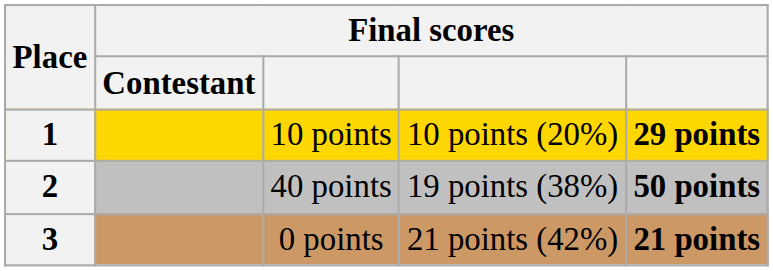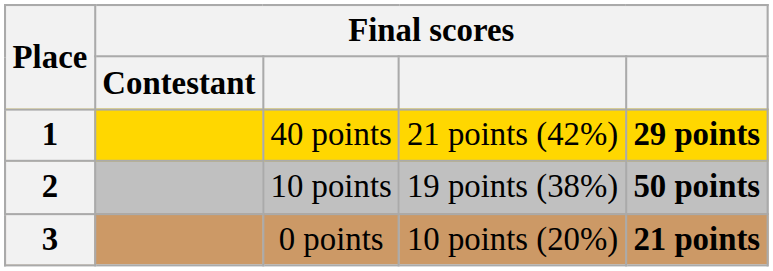 <table class="wikitable" style="text-align:center">
 <tr>
 <th rowspan="2">Place</th>
 <th colspan="10">Final scores</th>
 </tr>
 <tr>
 <th>Contestant</th>
 <th></th>
 <th></th>
 <th></th>
 </tr>
 <tr bgcolor="gold">
 <th>1</th>
 <td></td>
-<td>10 points</td>
-<td>10 points (20%)</td>
+<td>40 points</td>
+<td>21 points (42%)</td>
 <td><strong>29 points</strong></td>
 </tr>
 <tr bgcolor="silver">
 <th>2</th>
 <td></td>
-<td>40 points</td>
+<td>10 points</td>
 <td>19 points (38%)</td>
 <td><strong>50 points</strong></td>
 </tr>
 <tr bgcolor="#cc9966">
 <th>3</th>
 <td></td>
 <td>0 points</td>
-<td>21 points (42%)</td>
+<td>10 points (20%)</td>
 <td><strong>21 points</strong></td>
 </tr>
 </table>
